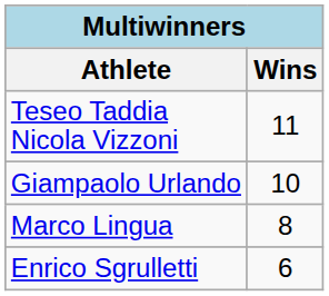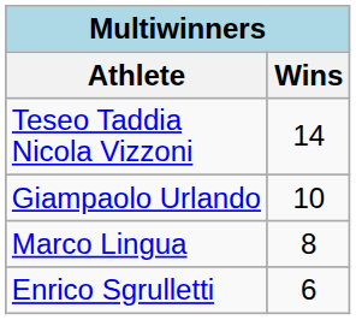 <table class="wikitable" style="margin-left: auto; margin-right: auto; border: none; font-size:90%; text-align:left">
 <tr>
 <td bgcolor=lightblue align=center colspan=2><strong>Multiwinners</strong></td>
 </tr>
 <tr>
 <th>Athlete</th>
 <th>Wins</th>
 </tr>
 <tr>
 <td><a href='#'>Teseo Taddia</a><br><a href='#'>Nicola Vizzoni</a></td>
-<td align=center>11</td>
+<td align=center>14</td>
 </tr>
 <tr>
 <td><a href='#'>Giampaolo Urlando</a></td>
 <td align=center>10</td>
 </tr>
 <tr>
 <td><a href='#'>Marco Lingua</a></td>
 <td align=center>8</td>
 </tr>
 <tr>
 <td><a href='#'>Enrico Sgrulletti</a></td>
 <td align=center>6</td>
 </tr>
 </table>
